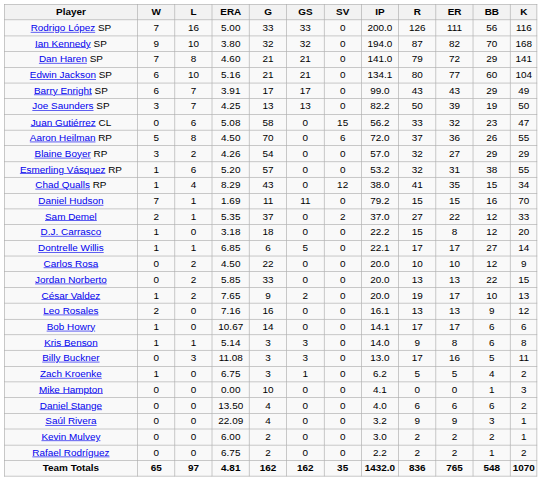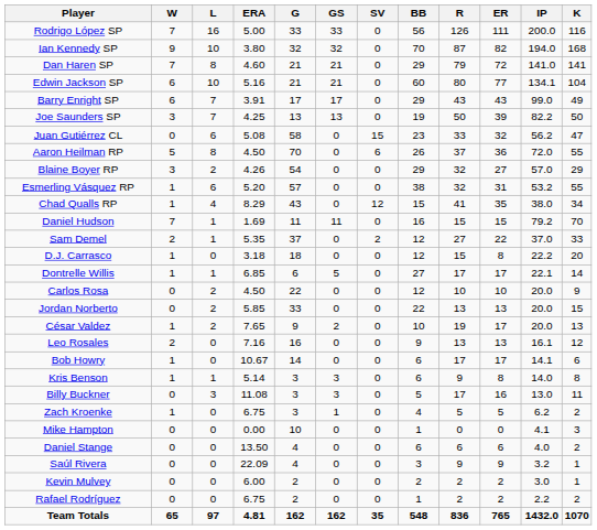 <table class="wikitable" style="text-align:center;">
 <tr>
 <th bgcolor="#DDDDFF" width="25%">Player</th>
 <th bgcolor="#DDDDFF" width="7%">W</th>
 <th bgcolor="#DDDDFF" width="7%">L</th>
 <th bgcolor="#DDDDFF" width="7%">ERA</th>
 <th bgcolor="#DDDDFF" width="7%">G</th>
 <th bgcolor="#DDDDFF" width="7%">GS</th>
 <th bgcolor="#DDDDFF" width="7%">SV</th>
-<th bgcolor="#DDDDFF" width="7%">IP</th>
+<th bgcolor="#DDDDFF" width="7%">BB</th>
 <th bgcolor="#DDDDFF" width="7%">R</th>
 <th bgcolor="#DDDDFF" width="7%">ER</th>
-<th bgcolor="#DDDDFF" width="7%">BB</th>
+<th bgcolor="#DDDDFF" width="7%">IP</th>
 <th bgcolor="#DDDDFF" width="7%">K</th>
 </tr>
 <tr align=center>
 <td><a href='#'>Rodrigo López</a> SP</td>
 <td>7</td>
 <td>16</td>
 <td>5.00</td>
 <td>33</td>
 <td>33</td>
 <td>0</td>
-<td>200.0</td>
+<td>56</td>
 <td>126</td>
 <td>111</td>
-<td>56</td>
+<td>200.0</td>
 <td>116</td>
 </tr>
 <tr align=center>
 <td><a href='#'>Ian Kennedy</a> SP</td>
 <td>9</td>
 <td>10</td>
 <td>3.80</td>
 <td>32</td>
 <td>32</td>
 <td>0</td>
-<td>194.0</td>
+<td>70</td>
 <td>87</td>
 <td>82</td>
-<td>70</td>
+<td>194.0</td>
 <td>168</td>
 </tr>
 <tr align=center>
 <td><a href='#'>Dan Haren</a> SP</td>
 <td>7</td>
 <td>8</td>
 <td>4.60</td>
 <td>21</td>
 <td>21</td>
 <td>0</td>
-<td>141.0</td>
+<td>29</td>
 <td>79</td>
 <td>72</td>
-<td>29</td>
+<td>141.0</td>
 <td>141</td>
 </tr>
 <tr align=center>
 <td><a href='#'>Edwin Jackson</a> SP</td>
 <td>6</td>
 <td>10</td>
 <td>5.16</td>
 <td>21</td>
 <td>21</td>
 <td>0</td>
-<td>134.1</td>
+<td>60</td>
 <td>80</td>
 <td>77</td>
-<td>60</td>
+<td>134.1</td>
 <td>104</td>
 </tr>
 <tr align=center>
 <td><a href='#'>Barry Enright</a> SP</td>
 <td>6</td>
 <td>7</td>
 <td>3.91</td>
 <td>17</td>
 <td>17</td>
 <td>0</td>
-<td>99.0</td>
+<td>29</td>
 <td>43</td>
 <td>43</td>
-<td>29</td>
+<td>99.0</td>
 <td>49</td>
 </tr>
 <tr align=center>
 <td><a href='#'>Joe Saunders</a> SP</td>
 <td>3</td>
 <td>7</td>
 <td>4.25</td>
 <td>13</td>
 <td>13</td>
 <td>0</td>
-<td>82.2</td>
+<td>19</td>
 <td>50</td>
 <td>39</td>
-<td>19</td>
+<td>82.2</td>
 <td>50</td>
 </tr>
 <tr align=center>
 <td><a href='#'>Juan Gutiérrez</a> CL</td>
 <td>0</td>
 <td>6</td>
 <td>5.08</td>
 <td>58</td>
 <td>0</td>
 <td>15</td>
-<td>56.2</td>
+<td>23</td>
 <td>33</td>
 <td>32</td>
-<td>23</td>
+<td>56.2</td>
 <td>47</td>
 </tr>
 <tr align=center>
 <td><a href='#'>Aaron Heilman</a> RP</td>
 <td>5</td>
 <td>8</td>
 <td>4.50</td>
 <td>70</td>
 <td>0</td>
 <td>6</td>
-<td>72.0</td>
+<td>26</td>
 <td>37</td>
 <td>36</td>
-<td>26</td>
+<td>72.0</td>
 <td>55</td>
 </tr>
 <tr align=center>
 <td><a href='#'>Blaine Boyer</a> RP</td>
 <td>3</td>
 <td>2</td>
 <td>4.26</td>
 <td>54</td>
 <td>0</td>
 <td>0</td>
-<td>57.0</td>
+<td>29</td>
 <td>32</td>
 <td>27</td>
-<td>29</td>
+<td>57.0</td>
 <td>29</td>
 </tr>
 <tr align=center>
 <td><a href='#'>Esmerling Vásquez</a> RP</td>
 <td>1</td>
 <td>6</td>
 <td>5.20</td>
 <td>57</td>
 <td>0</td>
 <td>0</td>
-<td>53.2</td>
+<td>38</td>
 <td>32</td>
 <td>31</td>
-<td>38</td>
+<td>53.2</td>
 <td>55</td>
 </tr>
 <tr align=center>
 <td><a href='#'>Chad Qualls</a> RP</td>
 <td>1</td>
 <td>4</td>
 <td>8.29</td>
 <td>43</td>
 <td>0</td>
 <td>12</td>
-<td>38.0</td>
+<td>15</td>
 <td>41</td>
 <td>35</td>
-<td>15</td>
+<td>38.0</td>
 <td>34</td>
 </tr>
 <tr align=center>
 <td><a href='#'>Daniel Hudson</a></td>
 <td>7</td>
 <td>1</td>
 <td>1.69</td>
 <td>11</td>
 <td>11</td>
 <td>0</td>
-<td>79.2</td>
+<td>16</td>
 <td>15</td>
 <td>15</td>
-<td>16</td>
+<td>79.2</td>
 <td>70</td>
 </tr>
 <tr align=center>
 <td><a href='#'>Sam Demel</a></td>
 <td>2</td>
 <td>1</td>
 <td>5.35</td>
 <td>37</td>
 <td>0</td>
 <td>2</td>
-<td>37.0</td>
+<td>12</td>
 <td>27</td>
 <td>22</td>
-<td>12</td>
+<td>37.0</td>
 <td>33</td>
 </tr>
 <tr align=center>
 <td><a href='#'>D.J. Carrasco</a></td>
 <td>1</td>
 <td>0</td>
 <td>3.18</td>
 <td>18</td>
 <td>0</td>
 <td>0</td>
-<td>22.2</td>
+<td>12</td>
 <td>15</td>
 <td>8</td>
-<td>12</td>
+<td>22.2</td>
 <td>20</td>
 </tr>
 <tr align=center>
 <td><a href='#'>Dontrelle Willis</a></td>
 <td>1</td>
 <td>1</td>
 <td>6.85</td>
 <td>6</td>
 <td>5</td>
 <td>0</td>
-<td>22.1</td>
+<td>27</td>
 <td>17</td>
 <td>17</td>
-<td>27</td>
+<td>22.1</td>
 <td>14</td>
 </tr>
 <tr align=center>
 <td><a href='#'>Carlos Rosa</a></td>
 <td>0</td>
 <td>2</td>
 <td>4.50</td>
 <td>22</td>
 <td>0</td>
 <td>0</td>
-<td>20.0</td>
+<td>12</td>
 <td>10</td>
 <td>10</td>
-<td>12</td>
+<td>20.0</td>
 <td>9</td>
 </tr>
 <tr align=center>
 <td><a href='#'>Jordan Norberto</a></td>
 <td>0</td>
 <td>2</td>
 <td>5.85</td>
 <td>33</td>
 <td>0</td>
 <td>0</td>
-<td>20.0</td>
+<td>22</td>
 <td>13</td>
 <td>13</td>
-<td>22</td>
+<td>20.0</td>
 <td>15</td>
 </tr>
 <tr align=center>
 <td><a href='#'>César Valdez</a></td>
 <td>1</td>
 <td>2</td>
 <td>7.65</td>
 <td>9</td>
 <td>2</td>
 <td>0</td>
-<td>20.0</td>
+<td>10</td>
 <td>19</td>
 <td>17</td>
-<td>10</td>
+<td>20.0</td>
 <td>13</td>
 </tr>
 <tr align=center>
 <td><a href='#'>Leo Rosales</a></td>
 <td>2</td>
 <td>0</td>
 <td>7.16</td>
 <td>16</td>
 <td>0</td>
 <td>0</td>
-<td>16.1</td>
+<td>9</td>
 <td>13</td>
 <td>13</td>
-<td>9</td>
+<td>16.1</td>
 <td>12</td>
 </tr>
 <tr align=center>
 <td><a href='#'>Bob Howry</a></td>
 <td>1</td>
 <td>0</td>
 <td>10.67</td>
 <td>14</td>
 <td>0</td>
 <td>0</td>
-<td>14.1</td>
+<td>6</td>
 <td>17</td>
 <td>17</td>
-<td>6</td>
+<td>14.1</td>
 <td>6</td>
 </tr>
 <tr align=center>
 <td><a href='#'>Kris Benson</a></td>
 <td>1</td>
 <td>1</td>
 <td>5.14</td>
 <td>3</td>
 <td>3</td>
 <td>0</td>
-<td>14.0</td>
+<td>6</td>
 <td>9</td>
 <td>8</td>
-<td>6</td>
+<td>14.0</td>
 <td>8</td>
 </tr>
 <tr align=center>
 <td><a href='#'>Billy Buckner</a></td>
 <td>0</td>
 <td>3</td>
 <td>11.08</td>
 <td>3</td>
 <td>3</td>
 <td>0</td>
-<td>13.0</td>
+<td>5</td>
 <td>17</td>
 <td>16</td>
-<td>5</td>
+<td>13.0</td>
 <td>11</td>
 </tr>
 <tr align=center>
 <td><a href='#'>Zach Kroenke</a></td>
 <td>1</td>
 <td>0</td>
 <td>6.75</td>
 <td>3</td>
 <td>1</td>
 <td>0</td>
-<td>6.2</td>
+<td>4</td>
 <td>5</td>
 <td>5</td>
-<td>4</td>
+<td>6.2</td>
 <td>2</td>
 </tr>
 <tr align=center>
 <td><a href='#'>Mike Hampton</a></td>
 <td>0</td>
 <td>0</td>
 <td>0.00</td>
 <td>10</td>
 <td>0</td>
 <td>0</td>
-<td>4.1</td>
+<td>1</td>
 <td>0</td>
 <td>0</td>
-<td>1</td>
+<td>4.1</td>
 <td>3</td>
 </tr>
 <tr align=center>
 <td><a href='#'>Daniel Stange</a></td>
 <td>0</td>
 <td>0</td>
 <td>13.50</td>
 <td>4</td>
 <td>0</td>
 <td>0</td>
-<td>4.0</td>
 <td>6</td>
 <td>6</td>
 <td>6</td>
+<td>4.0</td>
 <td>2</td>
 </tr>
 <tr align=center>
 <td><a href='#'>Saúl Rivera</a></td>
 <td>0</td>
 <td>0</td>
 <td>22.09</td>
 <td>4</td>
 <td>0</td>
 <td>0</td>
-<td>3.2</td>
+<td>3</td>
 <td>9</td>
 <td>9</td>
-<td>3</td>
+<td>3.2</td>
 <td>1</td>
 </tr>
 <tr align=center>
 <td><a href='#'>Kevin Mulvey</a></td>
 <td>0</td>
 <td>0</td>
 <td>6.00</td>
 <td>2</td>
 <td>0</td>
 <td>0</td>
-<td>3.0</td>
 <td>2</td>
 <td>2</td>
 <td>2</td>
+<td>3.0</td>
 <td>1</td>
 </tr>
 <tr align=center>
 <td><a href='#'>Rafael Rodríguez</a></td>
 <td>0</td>
 <td>0</td>
 <td>6.75</td>
 <td>2</td>
 <td>0</td>
 <td>0</td>
-<td>2.2</td>
+<td>1</td>
 <td>2</td>
 <td>2</td>
-<td>1</td>
+<td>2.2</td>
 <td>2</td>
 </tr>
 <tr align=center>
 <td><strong>Team Totals</strong></td>
 <td><strong>65</strong></td>
 <td><strong>97</strong></td>
 <td><strong>4.81</strong></td>
 <td><strong>162</strong></td>
 <td><strong>162</strong></td>
 <td><strong>35</strong></td>
-<td><strong>1432.0</strong></td>
+<td><strong>548</strong></td>
 <td><strong>836</strong></td>
 <td><strong>765</strong></td>
-<td><strong>548</strong></td>
+<td><strong>1432.0</strong></td>
 <td><strong>1070</strong></td>
 </tr>
 </table>
